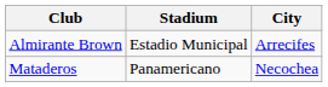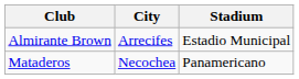 <table class="wikitable sortable">
 <tr>
 <th>Club</th>
+<th>City</th>
 <th>Stadium</th>
-<th>City</th>
 </tr>
 <tr>
 <td> <a href='#'>Almirante Brown</a></td>
+<td><a href='#'>Arrecifes</a></td>
 <td>Estadio Municipal</td>
-<td><a href='#'>Arrecifes</a></td>
 </tr>
 <tr>
 <td> <a href='#'>Mataderos</a></td>
+<td><a href='#'>Necochea</a></td>
 <td>Panamericano</td>
-<td><a href='#'>Necochea</a></td>
 </tr>
 </table>
